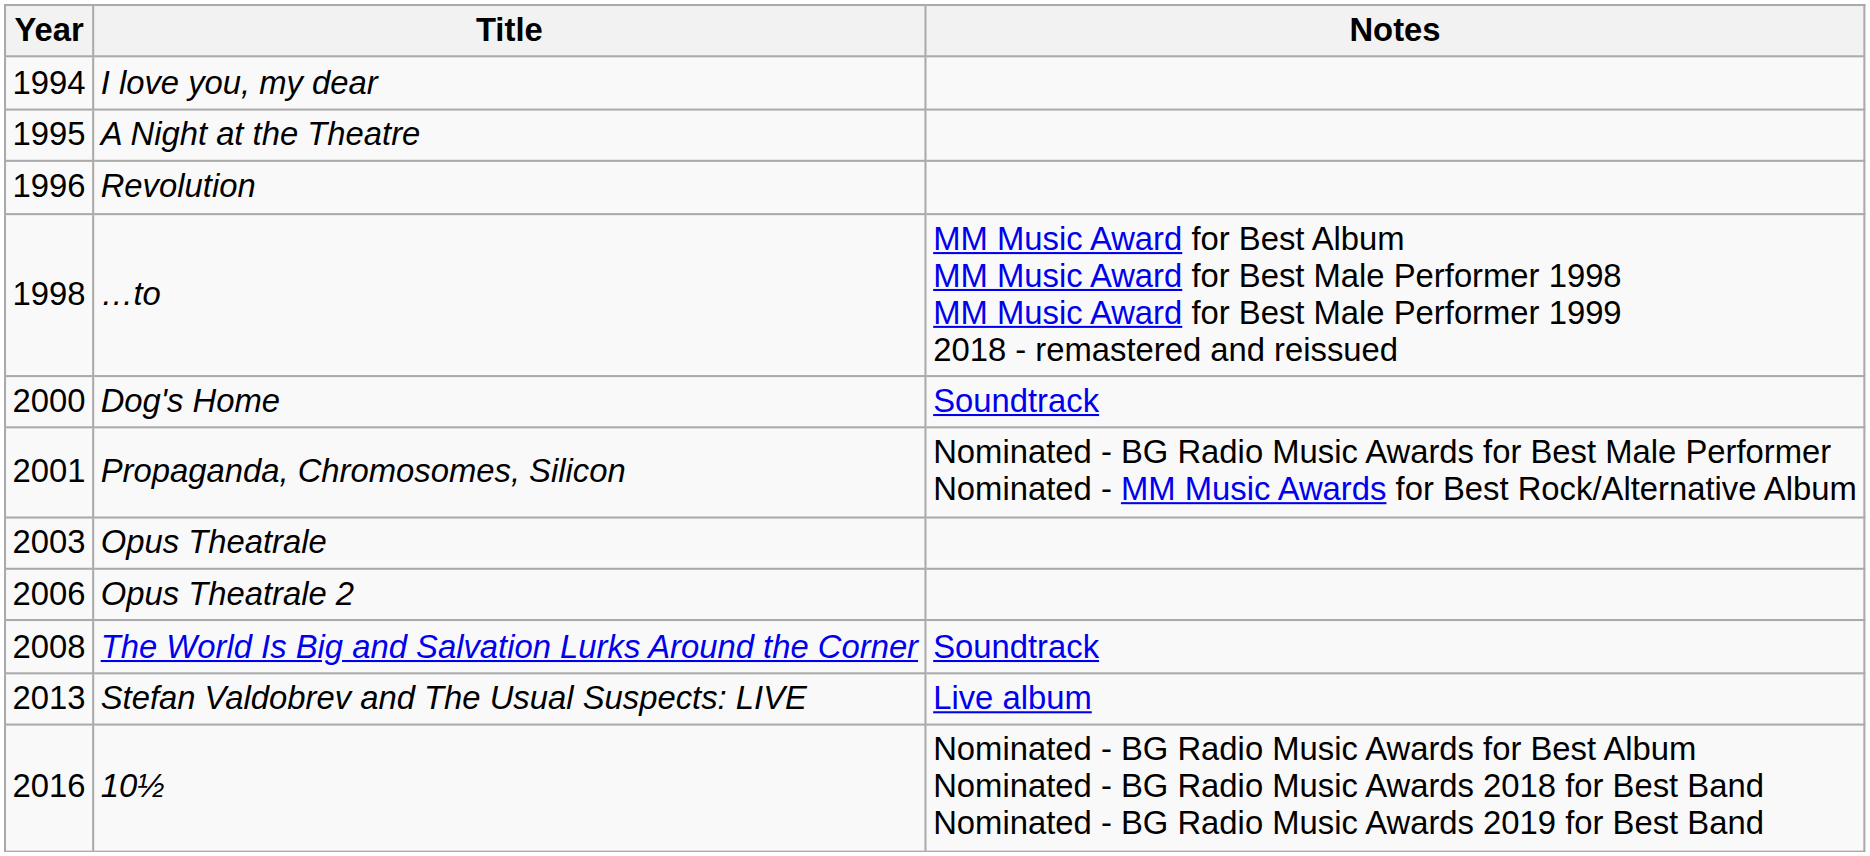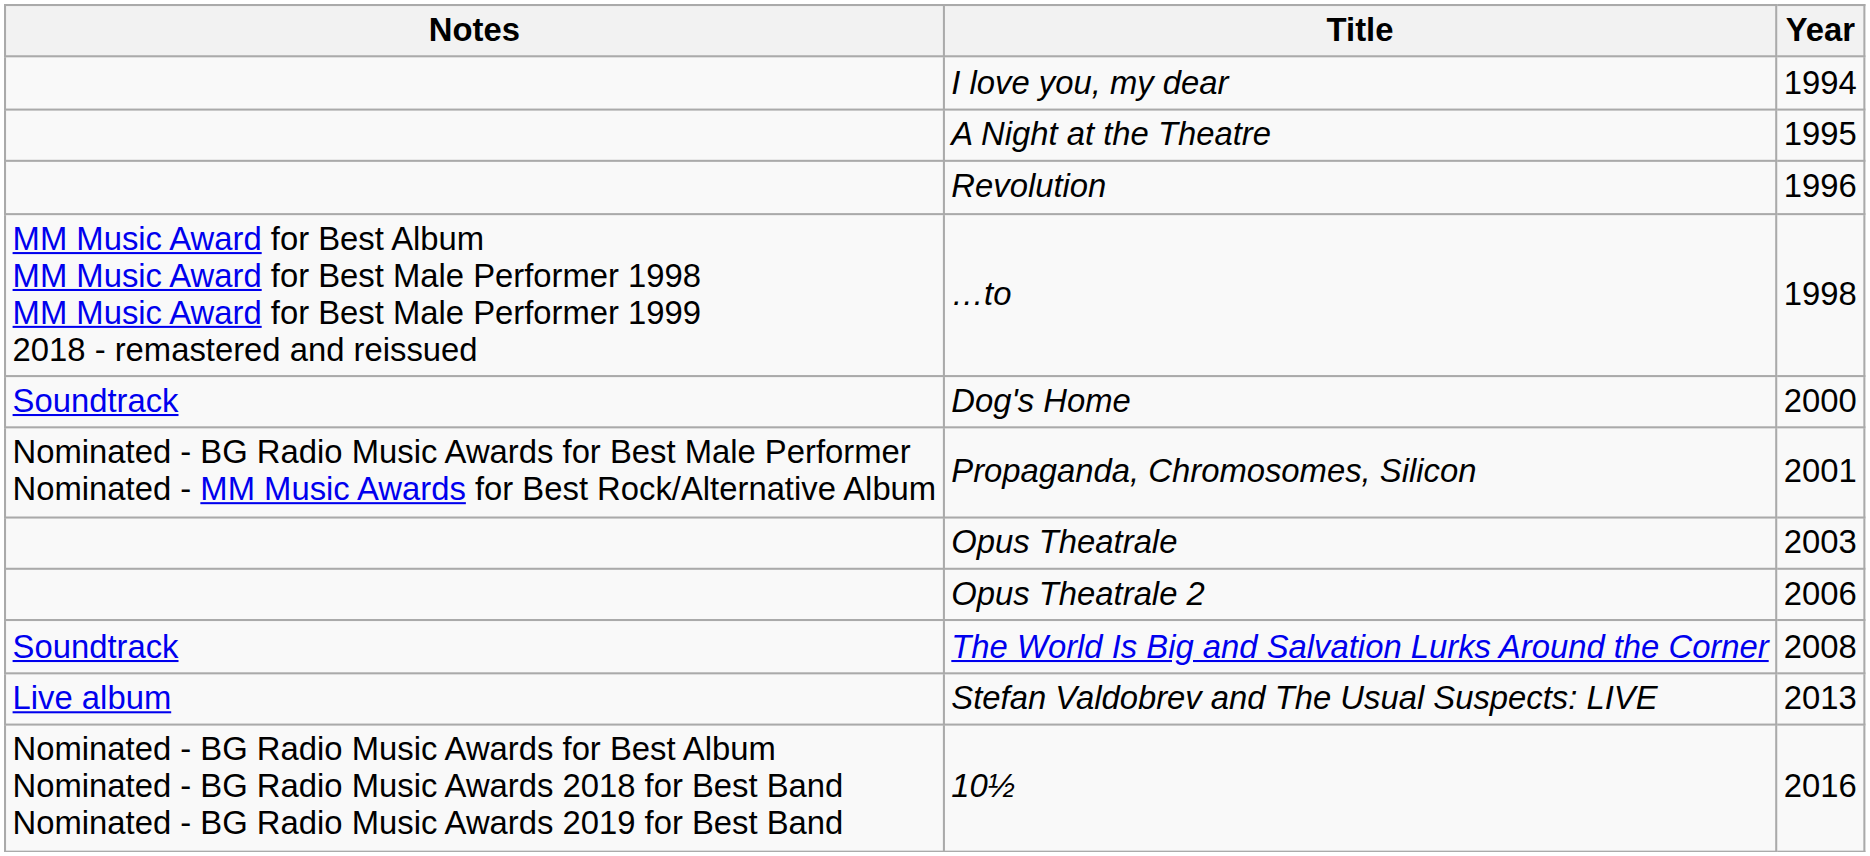 <table class="wikitable sortable">
 <tr>
+<th>Notes</th>
+<th>Title</th>
 <th>Year</th>
-<th>Title</th>
-<th>Notes</th>
 </tr>
 <tr>
+<td></td>
+<td><em>I love you, my dear</em></td>
 <td>1994</td>
-<td><em>I love you, my dear</em></td>
-<td></td>
 </tr>
 <tr>
+<td></td>
+<td><em>A Night at the Theatre</em></td>
 <td>1995</td>
-<td><em>A Night at the Theatre</em></td>
-<td></td>
 </tr>
 <tr>
+<td></td>
+<td><em>Revolution</em></td>
 <td>1996</td>
-<td><em>Revolution</em></td>
-<td></td>
 </tr>
 <tr>
+<td><a href='#'>MM Music Award</a> for Best Album<br><a href='#'>MM Music Award</a> for Best Male Performer 1998<br><a href='#'>MM Music Award</a> for Best Male Performer 1999<br>2018 - remastered and reissued</td>
+<td><em>…to</em></td>
 <td>1998</td>
-<td><em>…to</em></td>
-<td><a href='#'>MM Music Award</a> for Best Album<br><a href='#'>MM Music Award</a> for Best Male Performer 1998<br><a href='#'>MM Music Award</a> for Best Male Performer 1999<br>2018 - remastered and reissued</td>
 </tr>
 <tr>
+<td><a href='#'>Soundtrack</a></td>
+<td><em>Dog's Home</em></td>
 <td>2000</td>
-<td><em>Dog's Home</em></td>
-<td><a href='#'>Soundtrack</a></td>
 </tr>
 <tr>
+<td>Nominated - BG Radio Music Awards for Best Male Performer<br>Nominated - <a href='#'>MM Music Awards</a> for Best Rock/Alternative Album</td>
+<td><em>Propaganda, Chromosomes, Silicon</em></td>
 <td>2001</td>
-<td><em>Propaganda, Chromosomes, Silicon</em></td>
-<td>Nominated - BG Radio Music Awards for Best Male Performer<br>Nominated - <a href='#'>MM Music Awards</a> for Best Rock/Alternative Album</td>
 </tr>
 <tr>
+<td></td>
+<td><em>Opus Theatrale</em></td>
 <td>2003</td>
-<td><em>Opus Theatrale</em></td>
-<td></td>
 </tr>
 <tr>
+<td></td>
+<td><em>Opus Theatrale 2</em></td>
 <td>2006</td>
-<td><em>Opus Theatrale 2</em></td>
-<td></td>
 </tr>
 <tr>
+<td><a href='#'>Soundtrack</a></td>
+<td><em><a href='#'>The World Is Big and Salvation Lurks Around the Corner</a></em></td>
 <td>2008</td>
-<td><em><a href='#'>The World Is Big and Salvation Lurks Around the Corner</a></em></td>
-<td><a href='#'>Soundtrack</a></td>
 </tr>
 <tr>
+<td><a href='#'>Live album</a></td>
+<td><em>Stefan Valdobrev and The Usual Suspects: LIVE</em></td>
 <td>2013</td>
-<td><em>Stefan Valdobrev and The Usual Suspects: LIVE</em></td>
-<td><a href='#'>Live album</a></td>
 </tr>
 <tr>
+<td>Nominated - BG Radio Music Awards for Best Album<br>Nominated - BG Radio Music Awards 2018 for Best Band<br>Nominated - BG Radio Music Awards 2019 for Best Band</td>
+<td><em>10½</em></td>
 <td>2016</td>
-<td><em>10½</em></td>
-<td>Nominated - BG Radio Music Awards for Best Album<br>Nominated - BG Radio Music Awards 2018 for Best Band<br>Nominated - BG Radio Music Awards 2019 for Best Band</td>
 </tr>
 </table>
